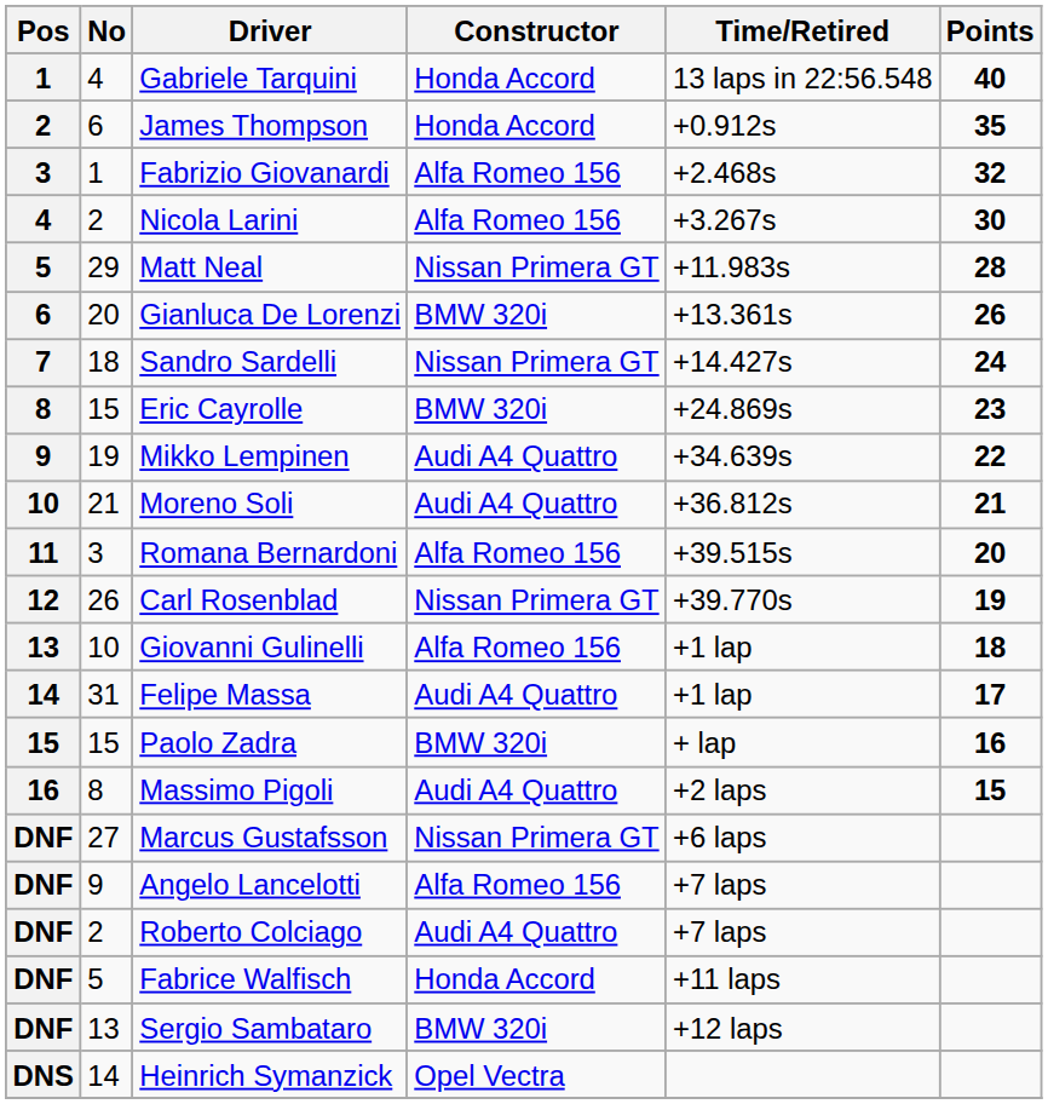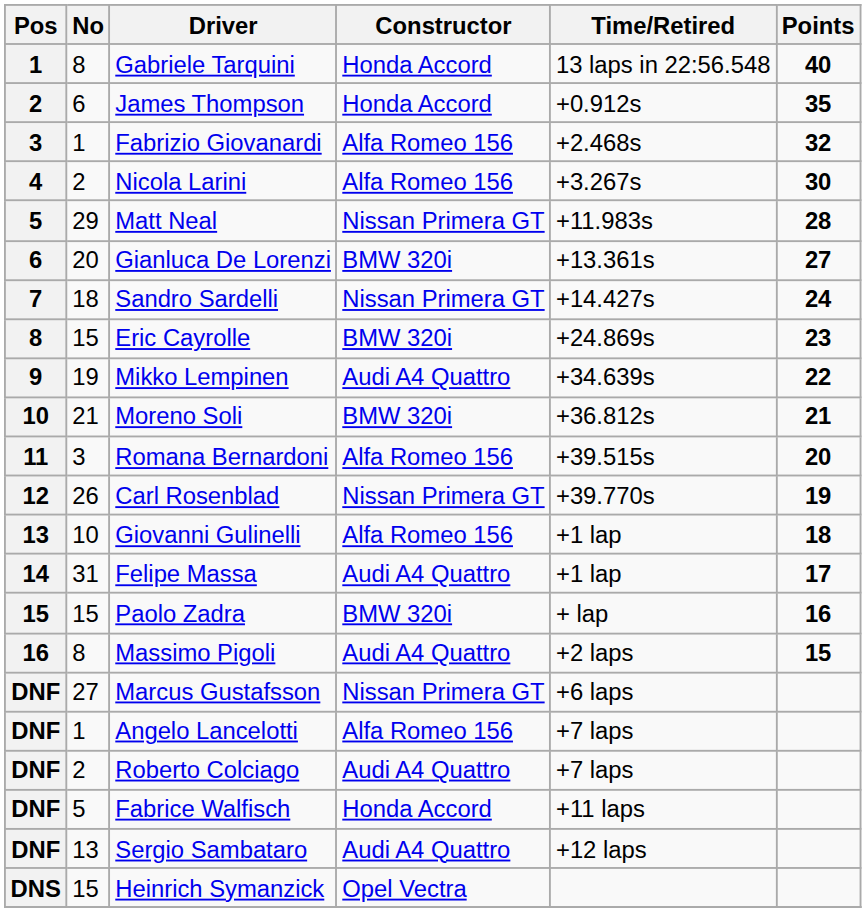 <table class="wikitable" style="font-size: 80%;">
 <tr>
 <th>Pos</th>
 <th>No</th>
 <th>Driver</th>
 <th>Constructor</th>
 <th>Time/Retired</th>
 <th>Points</th>
 </tr>
 <tr>
 <th>1</th>
-<td>4</td>
+<td>8</td>
 <td> <a href='#'>Gabriele Tarquini</a></td>
 <td><a href='#'>Honda Accord</a></td>
 <td>13 laps in 22:56.548</td>
 <td style="text-align:center"><strong>40</strong></td>
 </tr>
 <tr>
 <th>2</th>
 <td>6</td>
 <td> <a href='#'>James Thompson</a></td>
 <td><a href='#'>Honda Accord</a></td>
 <td>+0.912s</td>
 <td style="text-align:center"><strong>35</strong></td>
 </tr>
 <tr>
 <th>3</th>
 <td>1</td>
 <td> <a href='#'>Fabrizio Giovanardi</a></td>
 <td><a href='#'>Alfa Romeo 156</a></td>
 <td>+2.468s</td>
 <td style="text-align:center"><strong>32</strong></td>
 </tr>
 <tr>
 <th>4</th>
 <td>2</td>
 <td> <a href='#'>Nicola Larini</a></td>
 <td><a href='#'>Alfa Romeo 156</a></td>
 <td>+3.267s</td>
 <td style="text-align:center"><strong>30</strong></td>
 </tr>
 <tr>
 <th>5</th>
 <td>29</td>
 <td> <a href='#'>Matt Neal</a></td>
 <td><a href='#'>Nissan Primera GT</a></td>
 <td>+11.983s</td>
 <td style="text-align:center"><strong>28</strong></td>
 </tr>
 <tr>
 <th>6</th>
 <td>20</td>
 <td> <a href='#'>Gianluca De Lorenzi</a></td>
 <td><a href='#'>BMW 320i</a></td>
 <td>+13.361s</td>
-<td style="text-align:center"><strong>26</strong></td>
+<td style="text-align:center"><strong>27</strong></td>
 </tr>
 <tr>
 <th>7</th>
 <td>18</td>
 <td> <a href='#'>Sandro Sardelli</a></td>
 <td><a href='#'>Nissan Primera GT</a></td>
 <td>+14.427s</td>
 <td style="text-align:center"><strong>24</strong></td>
 </tr>
 <tr>
 <th>8</th>
 <td>15</td>
 <td> <a href='#'>Eric Cayrolle</a></td>
 <td><a href='#'>BMW 320i</a></td>
 <td>+24.869s</td>
 <td style="text-align:center"><strong>23</strong></td>
 </tr>
 <tr>
 <th>9</th>
 <td>19</td>
 <td> <a href='#'>Mikko Lempinen</a></td>
 <td><a href='#'>Audi A4 Quattro</a></td>
 <td>+34.639s</td>
 <td style="text-align:center"><strong>22</strong></td>
 </tr>
 <tr>
 <th>10</th>
 <td>21</td>
 <td> <a href='#'>Moreno Soli</a></td>
-<td><a href='#'>Audi A4 Quattro</a></td>
+<td><a href='#'>BMW 320i</a></td>
 <td>+36.812s</td>
 <td style="text-align:center"><strong>21</strong></td>
 </tr>
 <tr>
 <th>11</th>
 <td>3</td>
 <td> <a href='#'>Romana Bernardoni</a></td>
 <td><a href='#'>Alfa Romeo 156</a></td>
 <td>+39.515s</td>
 <td style="text-align:center"><strong>20</strong></td>
 </tr>
 <tr>
 <th>12</th>
 <td>26</td>
 <td> <a href='#'>Carl Rosenblad</a></td>
 <td><a href='#'>Nissan Primera GT</a></td>
 <td>+39.770s</td>
 <td style="text-align:center"><strong>19</strong></td>
 </tr>
 <tr>
 <th>13</th>
 <td>10</td>
 <td> <a href='#'>Giovanni Gulinelli</a></td>
 <td><a href='#'>Alfa Romeo 156</a></td>
 <td>+1 lap</td>
 <td style="text-align:center"><strong>18</strong></td>
 </tr>
 <tr>
 <th>14</th>
 <td>31</td>
 <td> <a href='#'>Felipe Massa</a></td>
 <td><a href='#'>Audi A4 Quattro</a></td>
 <td>+1 lap</td>
 <td style="text-align:center"><strong>17</strong></td>
 </tr>
 <tr>
 <th>15</th>
 <td>15</td>
 <td> <a href='#'>Paolo Zadra</a></td>
 <td><a href='#'>BMW 320i</a></td>
 <td>+ lap</td>
 <td style="text-align:center"><strong>16</strong></td>
 </tr>
 <tr>
 <th>16</th>
 <td>8</td>
 <td> <a href='#'>Massimo Pigoli</a></td>
 <td><a href='#'>Audi A4 Quattro</a></td>
 <td>+2 laps</td>
 <td style="text-align:center"><strong>15</strong></td>
 </tr>
 <tr>
 <th>DNF</th>
 <td>27</td>
 <td> <a href='#'>Marcus Gustafsson</a></td>
 <td><a href='#'>Nissan Primera GT</a></td>
 <td>+6 laps</td>
 <td></td>
 </tr>
 <tr>
 <th>DNF</th>
-<td>9</td>
+<td>1</td>
 <td> <a href='#'>Angelo Lancelotti</a></td>
 <td><a href='#'>Alfa Romeo 156</a></td>
 <td>+7 laps</td>
 <td></td>
 </tr>
 <tr>
 <th>DNF</th>
 <td>2</td>
 <td> <a href='#'>Roberto Colciago</a></td>
 <td><a href='#'>Audi A4 Quattro</a></td>
 <td>+7 laps</td>
 <td></td>
 </tr>
 <tr>
 <th>DNF</th>
 <td>5</td>
 <td> <a href='#'>Fabrice Walfisch</a></td>
 <td><a href='#'>Honda Accord</a></td>
 <td>+11 laps</td>
 <td></td>
 </tr>
 <tr>
 <th>DNF</th>
 <td>13</td>
 <td> <a href='#'>Sergio Sambataro</a></td>
-<td><a href='#'>BMW 320i</a></td>
+<td><a href='#'>Audi A4 Quattro</a></td>
 <td>+12 laps</td>
 <td></td>
 </tr>
 <tr>
 <th>DNS</th>
-<td>14</td>
+<td>15</td>
 <td> <a href='#'>Heinrich Symanzick</a></td>
 <td><a href='#'>Opel Vectra</a></td>
 <td></td>
 <td></td>
 </tr>
 <tr>
 </tr>
 </table>
